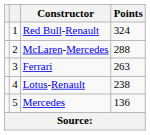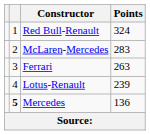 <table class="wikitable" style="font-size: 85%;">
 <tr>
 <th></th>
 <th></th>
 <th>Constructor</th>
 <th>Points</th>
 </tr>
 <tr>
 <td align="left"></td>
 <td align="center">1</td>
 <td> <a href='#'>Red Bull</a>-<a href='#'>Renault</a></td>
 <td align="left">324</td>
 </tr>
 <tr>
 <td align="left"></td>
 <td align="center">2</td>
 <td> <a href='#'>McLaren</a>-<a href='#'>Mercedes</a></td>
-<td align="left">288</td>
+<td align="left">283</td>
 </tr>
 <tr>
 <td align="left"></td>
 <td align="center">3</td>
 <td> <a href='#'>Ferrari</a></td>
 <td align="left">263</td>
 </tr>
 <tr>
 <td align="left"></td>
 <td align="center">4</td>
 <td> <a href='#'>Lotus</a>-<a href='#'>Renault</a></td>
-<td align="left">238</td>
+<td align="left">239</td>
 </tr>
 <tr>
 <td align="left"></td>
-<td align="center">5</td>
+<td align="center"><strong>5</strong></td>
 <td> <a href='#'>Mercedes</a></td>
 <td align="left">136</td>
 </tr>
 <tr>
 <th colspan=4>Source: </th>
 </tr>
 </table>
